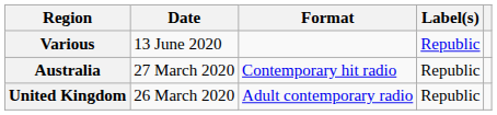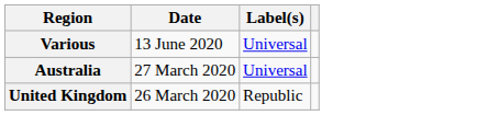 <table class="wikitable plainrowheaders">
 <tr>
 <th scope="col">Region</th>
 <th scope="col">Date</th>
-<th scope="col">Format</th>
 <th scope="col">Label(s)</th>
 <th scope="col"></th>
 </tr>
 <tr>
 <th scope="row">Various</th>
 <td>13 June 2020</td>
-<td></td>
-<td><a href='#'>Republic</a></td>
+<td><a href='#'>Universal</a></td>
 <td></td>
 </tr>
 <tr>
 <th scope="row">Australia</th>
 <td>27 March 2020</td>
-<td><a href='#'>Contemporary hit radio</a></td>
-<td>Republic</td>
+<td><a href='#'>Universal</a></td>
 <td></td>
 </tr>
 <tr>
 <th scope="row">United Kingdom</th>
 <td>26 March 2020</td>
-<td><a href='#'>Adult contemporary radio</a></td>
 <td>Republic</td>
 <td></td>
 </tr>
 </table>
